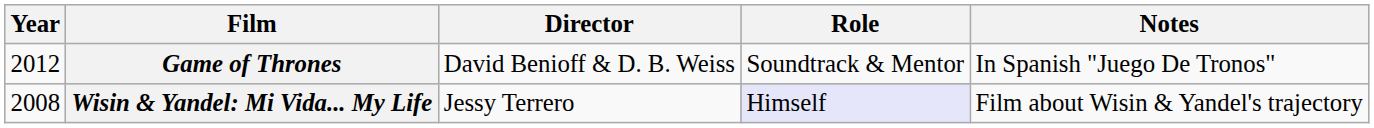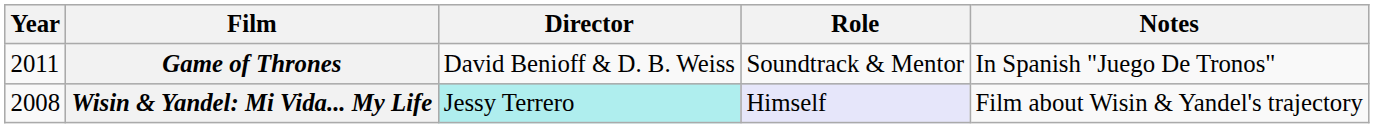 <table class="wikitable sortable plainrowheaders">
 <tr>
 <th scope="col">Year</th>
 <th scope="col">Film</th>
 <th scope="col">Director</th>
 <th scope="col">Role</th>
 <th scope="col" class="unsortable">Notes</th>
 </tr>
 <tr>
-<td>2012</td>
+<td>2011</td>
 <th scope="row"><em>Game of Thrones</em></th>
 <td>David Benioff & D. B. Weiss</td>
 <td>Soundtrack & Mentor</td>
 <td>In Spanish "Juego De Tronos"</td>
 </tr>
 <tr>
 <td>2008</td>
 <th scope="row"><em>Wisin & Yandel: Mi Vida... My Life</em></th>
-<td>Jessy Terrero</td>
+<td style="background: paleturquoise;">Jessy Terrero</td>
 <td style="background: lavender;">Himself</td>
 <td>Film about Wisin & Yandel's trajectory<br></td>
 </tr>
 </table>
